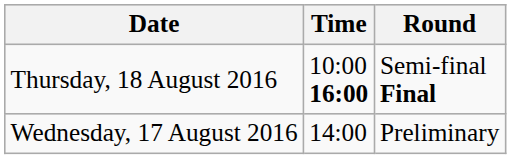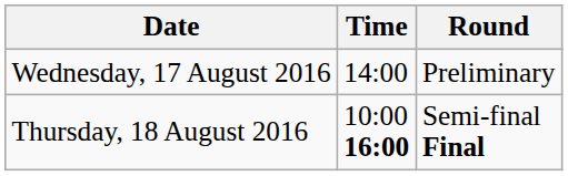 <table class="wikitable">
 <tr>
 <th>Date</th>
 <th>Time</th>
 <th>Round</th>
 </tr>
 <tr>
+<td>Wednesday, 17 August 2016</td>
+<td>14:00</td>
+<td>Preliminary</td>
+</tr>
+<tr>
 <td>Thursday, 18 August 2016</td>
 <td>10:00<br><strong>16:00</strong></td>
 <td>Semi-final<br><strong>Final</strong></td>
 </tr>
-<tr>
-<td>Wednesday, 17 August 2016</td>
-<td>14:00</td>
-<td>Preliminary</td>
-</tr>
 </table>
